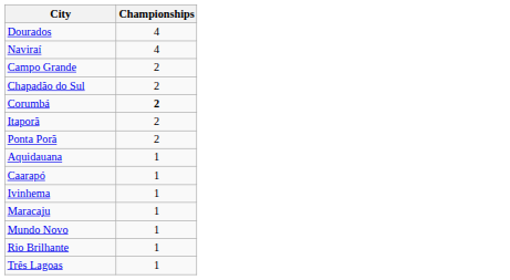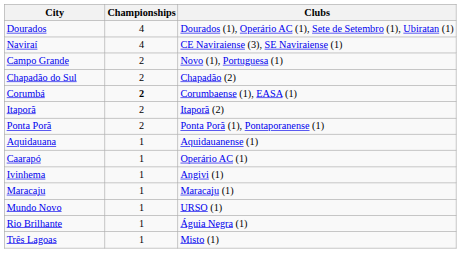 <table class="wikitable">
 <tr>
 <th style="width:150px">City</th>
 <th>Championships</th>
+<th>Clubs</th>
 </tr>
 <tr>
 <td> <a href='#'>Dourados</a></td>
 <td align="center">4</td>
+<td><a href='#'>Dourados</a> (1), <a href='#'>Operário AC</a> (1), <a href='#'>Sete de Setembro</a> (1), <a href='#'>Ubiratan</a> (1)</td>
 </tr>
 <tr>
 <td> <a href='#'>Naviraí</a></td>
 <td align="center">4</td>
+<td><a href='#'>CE Naviraiense</a> (3), <a href='#'>SE Naviraiense</a> (1)</td>
 </tr>
 <tr>
 <td> <a href='#'>Campo Grande</a></td>
 <td align="center">2</td>
+<td><a href='#'>Novo</a> (1), <a href='#'>Portuguesa</a> (1)</td>
 </tr>
 <tr>
 <td> <a href='#'>Chapadão do Sul</a></td>
 <td align="center">2</td>
+<td><a href='#'>Chapadão</a> (2)</td>
 </tr>
 <tr>
 <td> <a href='#'>Corumbá</a></td>
 <td align="center"><strong>2</strong></td>
+<td><a href='#'>Corumbaense</a> (1), <a href='#'>EASA</a> (1)</td>
 </tr>
 <tr>
 <td> <a href='#'>Itaporã</a></td>
 <td align="center">2</td>
+<td><a href='#'>Itaporã</a> (2)</td>
 </tr>
 <tr>
 <td> <a href='#'>Ponta Porã</a></td>
 <td align="center">2</td>
+<td><a href='#'>Ponta Porã</a> (1), <a href='#'>Pontaporanense</a> (1)</td>
 </tr>
 <tr>
 <td> <a href='#'>Aquidauana</a></td>
 <td align="center">1</td>
+<td><a href='#'>Aquidauanense</a> (1)</td>
 </tr>
 <tr>
 <td> <a href='#'>Caarapó</a></td>
 <td align="center">1</td>
+<td><a href='#'>Operário AC</a> (1)</td>
 </tr>
 <tr>
 <td> <a href='#'>Ivinhema</a></td>
 <td align="center">1</td>
+<td><a href='#'>Angivi</a> (1)</td>
 </tr>
 <tr>
 <td> <a href='#'>Maracaju</a></td>
 <td align="center">1</td>
+<td><a href='#'>Maracaju</a> (1)</td>
 </tr>
 <tr>
 <td> <a href='#'>Mundo Novo</a></td>
 <td align="center">1</td>
+<td><a href='#'>URSO</a> (1)</td>
 </tr>
 <tr>
 <td> <a href='#'>Rio Brilhante</a></td>
 <td align="center">1</td>
+<td><a href='#'>Águia Negra</a> (1)</td>
 </tr>
 <tr>
 <td> <a href='#'>Três Lagoas</a></td>
 <td align="center">1</td>
+<td><a href='#'>Misto</a> (1)</td>
 </tr>
 </table>
